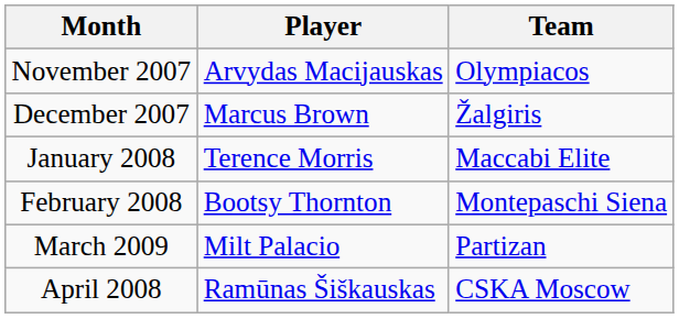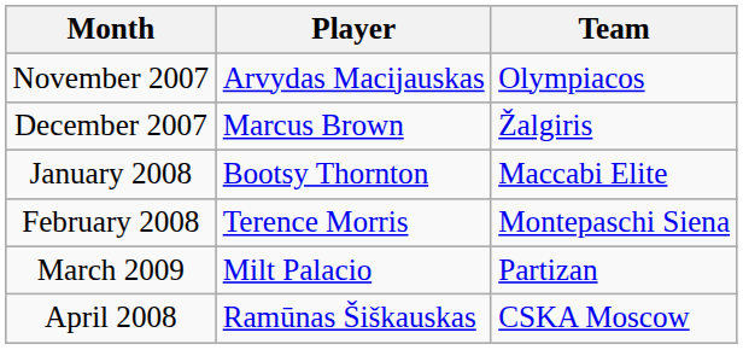 <table class="wikitable" style="text-align: center;">
 <tr>
 <th style="text-align:center;">Month</th>
 <th style="text-align:center;">Player</th>
 <th style="text-align:center;">Team</th>
 </tr>
 <tr>
 <td>November 2007</td>
 <td align="left"> <a href='#'>Arvydas Macijauskas</a></td>
 <td align="left"> <a href='#'>Olympiacos</a></td>
 </tr>
 <tr>
 <td>December 2007</td>
 <td align="left"> <a href='#'>Marcus Brown</a></td>
 <td align="left"> <a href='#'>Žalgiris</a></td>
 </tr>
 <tr>
 <td>January 2008</td>
-<td align="left"> <a href='#'>Terence Morris</a></td>
+<td align="left"> <a href='#'>Bootsy Thornton</a></td>
 <td align="left"> <a href='#'>Maccabi Elite</a></td>
 </tr>
 <tr>
 <td>February 2008</td>
-<td align="left"> <a href='#'>Bootsy Thornton</a></td>
+<td align="left"> <a href='#'>Terence Morris</a></td>
 <td align="left"> <a href='#'>Montepaschi Siena</a></td>
 </tr>
 <tr>
 <td>March 2009</td>
 <td align="left"> <a href='#'>Milt Palacio</a></td>
 <td align="left"> <a href='#'>Partizan</a></td>
 </tr>
 <tr>
 <td>April 2008</td>
 <td align="left"> <a href='#'>Ramūnas Šiškauskas</a></td>
 <td align="left"> <a href='#'>CSKA Moscow</a></td>
 </tr>
 </table>
